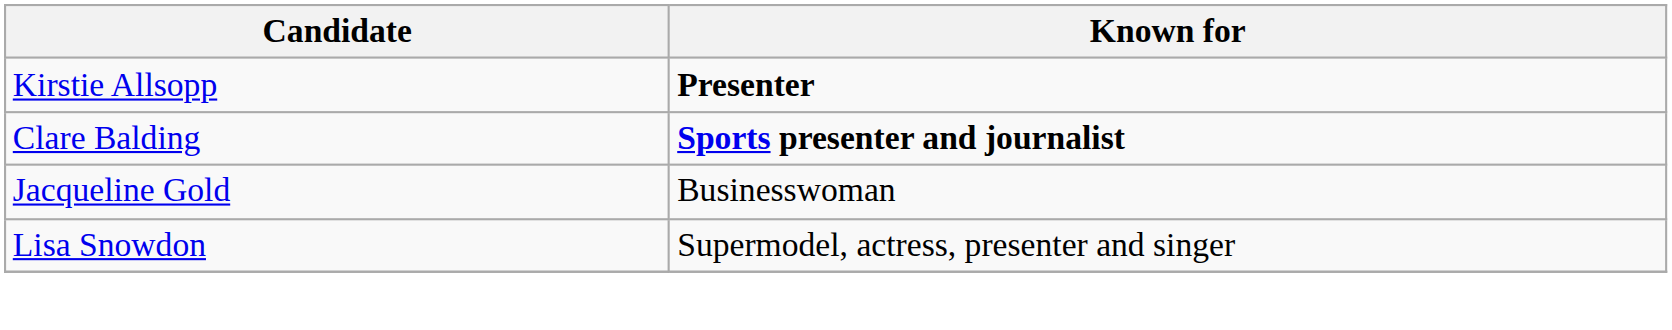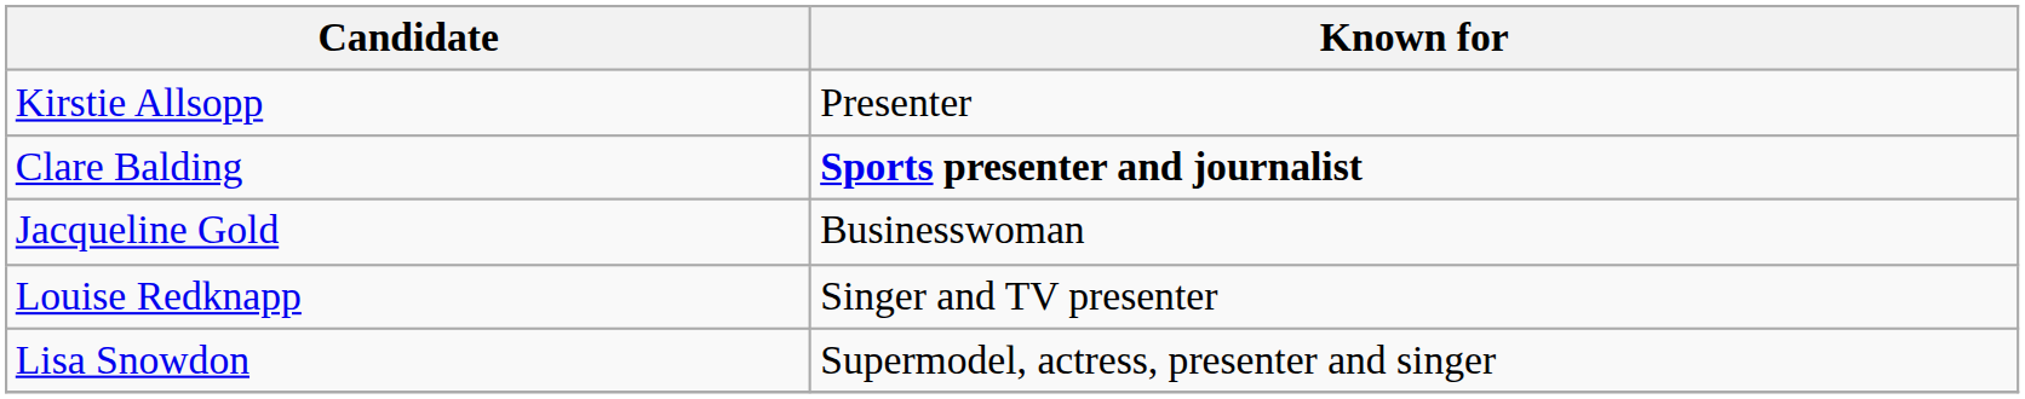 <table class="wikitable" width="50%">
 <tr>
 <th width="40%">Candidate</th>
 <th>Known for</th>
 </tr>
 <tr>
 <td><a href='#'>Kirstie Allsopp</a></td>
-<td><strong>Presenter</strong></td>
+<td>Presenter</td>
 </tr>
 <tr>
 <td><a href='#'>Clare Balding</a></td>
 <td><strong><a href='#'>Sports</a> presenter and journalist</strong></td>
 </tr>
 <tr>
 <td><a href='#'>Jacqueline Gold</a></td>
 <td>Businesswoman</td>
 </tr>
 <tr>
+<td><a href='#'>Louise Redknapp</a></td>
+<td>Singer and TV presenter</td>
+</tr>
+<tr>
 <td><a href='#'>Lisa Snowdon</a></td>
 <td>Supermodel, actress, presenter and singer</td>
 </tr>
 <tr>
 </tr>
 </table>
